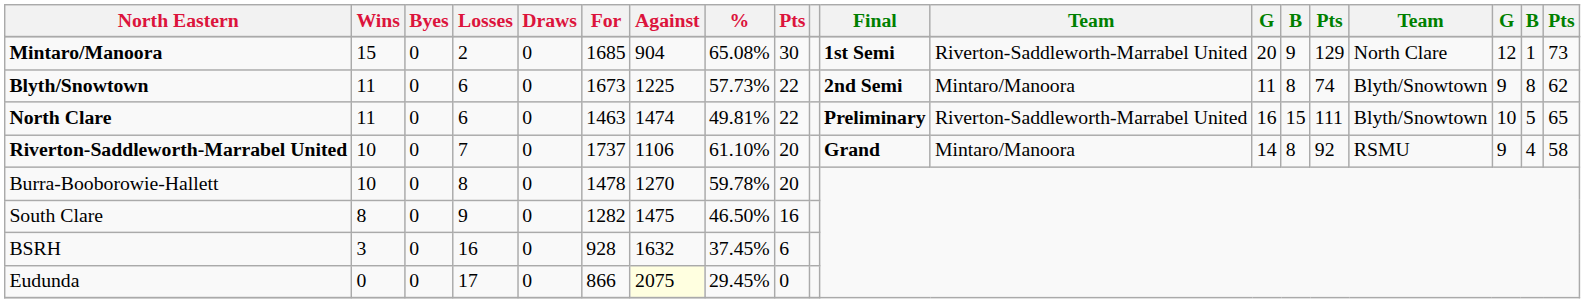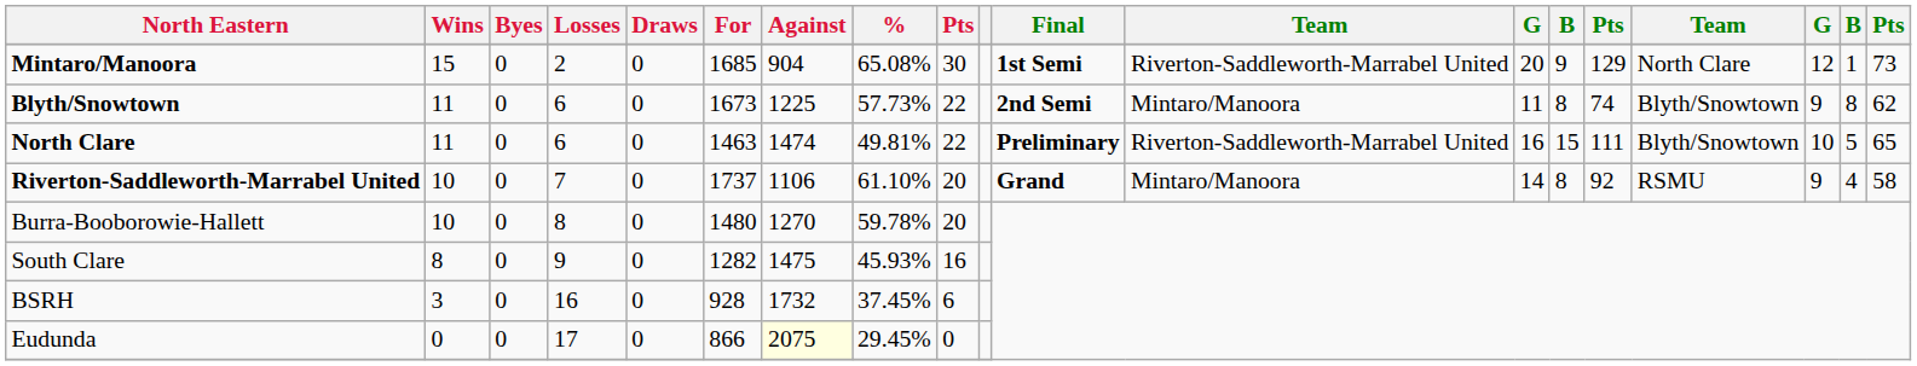 <table style="font-size: 85%; text-align: left;" class="wikitable">
 <tr>
 <th style="color:crimson">North Eastern</th>
 <th style="color:crimson">Wins</th>
 <th style="color:crimson">Byes</th>
 <th style="color:crimson">Losses</th>
 <th style="color:crimson">Draws</th>
 <th style="color:crimson">For</th>
 <th style="color:crimson">Against</th>
 <th style="color:crimson">%</th>
 <th style="color:crimson">Pts</th>
 <th></th>
 <th style="color:green">Final</th>
 <th style="color:green">Team</th>
 <th style="color:green">G</th>
 <th style="color:green">B</th>
 <th style="color:green">Pts</th>
 <th style="color:green">Team</th>
 <th style="color:green">G</th>
 <th style="color:green">B</th>
 <th style="color:green">Pts</th>
 </tr>
 <tr>
 </tr>
 <tr>
 </tr>
 <tr>
 <td><strong>	Mintaro/Manoora	</strong></td>
 <td>15</td>
 <td>0</td>
 <td>2</td>
 <td>0</td>
 <td>1685</td>
 <td>904</td>
 <td>65.08%</td>
 <td>30</td>
 <td></td>
 <td><strong>1st Semi</strong></td>
 <td>Riverton-Saddleworth-Marrabel United</td>
 <td>20</td>
 <td>9</td>
 <td>129</td>
 <td>North Clare</td>
 <td>12</td>
 <td>1</td>
 <td>73</td>
 </tr>
 <tr>
 <td><strong>	Blyth/Snowtown	</strong></td>
 <td>11</td>
 <td>0</td>
 <td>6</td>
 <td>0</td>
 <td>1673</td>
 <td>1225</td>
 <td>57.73%</td>
 <td>22</td>
 <td></td>
 <td><strong>2nd Semi</strong></td>
 <td>Mintaro/Manoora</td>
 <td>11</td>
 <td>8</td>
 <td>74</td>
 <td>Blyth/Snowtown</td>
 <td>9</td>
 <td>8</td>
 <td>62</td>
 </tr>
 <tr>
 <td><strong>	North Clare	</strong></td>
 <td>11</td>
 <td>0</td>
 <td>6</td>
 <td>0</td>
 <td>1463</td>
 <td>1474</td>
 <td>49.81%</td>
 <td>22</td>
 <td></td>
 <td><strong>Preliminary</strong></td>
 <td>Riverton-Saddleworth-Marrabel United</td>
 <td>16</td>
 <td>15</td>
 <td>111</td>
 <td>Blyth/Snowtown</td>
 <td>10</td>
 <td>5</td>
 <td>65</td>
 </tr>
 <tr>
 <td><strong>	Riverton-Saddleworth-Marrabel United	</strong></td>
 <td>10</td>
 <td>0</td>
 <td>7</td>
 <td>0</td>
 <td>1737</td>
 <td>1106</td>
 <td>61.10%</td>
 <td>20</td>
 <td></td>
 <td><strong>Grand</strong></td>
 <td>Mintaro/Manoora</td>
 <td>14</td>
 <td>8</td>
 <td>92</td>
 <td>RSMU</td>
 <td>9</td>
 <td>4</td>
 <td>58</td>
 </tr>
 <tr>
 <td>Burra-Booborowie-Hallett</td>
 <td>10</td>
 <td>0</td>
 <td>8</td>
 <td>0</td>
-<td>1478</td>
+<td>1480</td>
 <td>1270</td>
 <td>59.78%</td>
 <td>20</td>
 <td></td>
 </tr>
 <tr>
 <td>South Clare</td>
 <td>8</td>
 <td>0</td>
 <td>9</td>
 <td>0</td>
 <td>1282</td>
 <td>1475</td>
-<td>46.50%</td>
+<td>45.93%</td>
 <td>16</td>
 <td></td>
 </tr>
 <tr>
 <td>BSRH</td>
 <td>3</td>
 <td>0</td>
 <td>16</td>
 <td>0</td>
 <td>928</td>
-<td>1632</td>
+<td>1732</td>
 <td>37.45%</td>
 <td>6</td>
 <td></td>
 </tr>
 <tr>
 <td>Eudunda</td>
 <td>0</td>
 <td>0</td>
 <td>17</td>
 <td>0</td>
 <td>866</td>
 <td style="background: lightyellow;">2075</td>
 <td>29.45%</td>
 <td>0</td>
 <td></td>
 </tr>
 <tr>
 </tr>
 </table>
